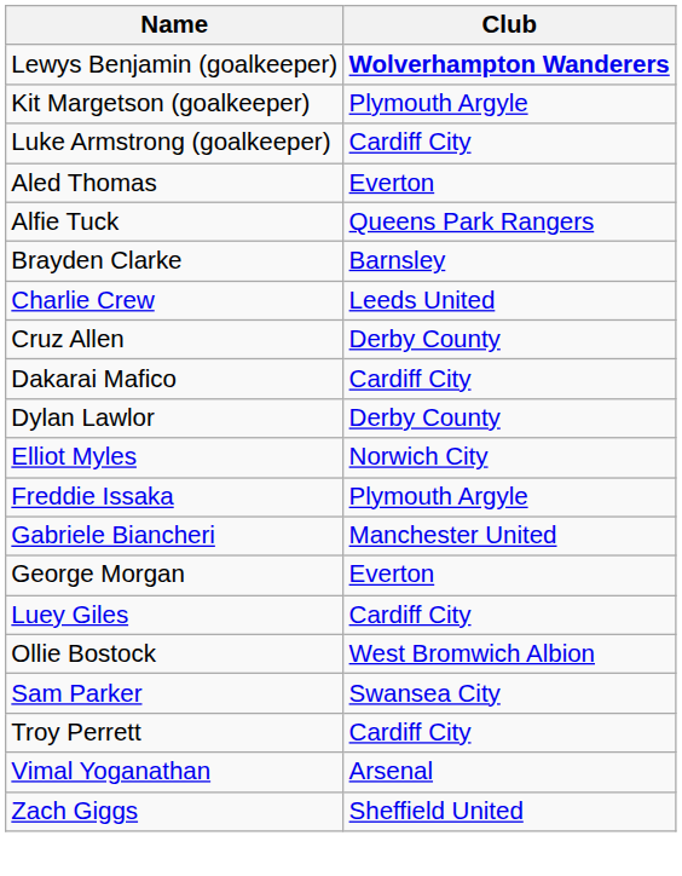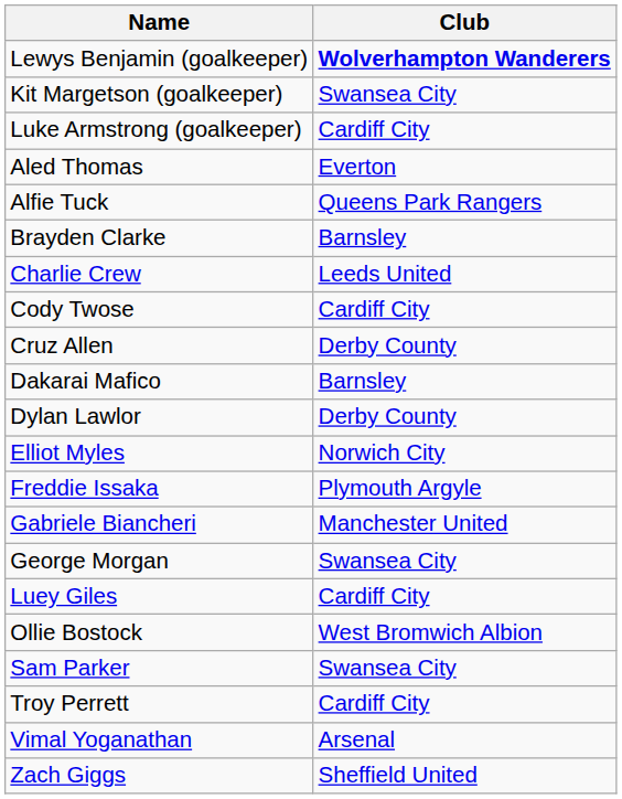 <table class="wikitable sortable">
 <tr>
 <th>Name</th>
 <th>Club</th>
 </tr>
 <tr>
 <td>Lewys Benjamin (goalkeeper)</td>
 <td><strong> <a href='#'>Wolverhampton Wanderers</a></strong></td>
 </tr>
 <tr>
 <td>Kit Margetson (goalkeeper)</td>
-<td> <a href='#'>Plymouth Argyle</a></td>
+<td> <a href='#'>Swansea City</a></td>
 </tr>
 <tr>
 <td>Luke Armstrong (goalkeeper)</td>
 <td> <a href='#'>Cardiff City</a></td>
 </tr>
 <tr>
 <td>Aled Thomas</td>
 <td>  <a href='#'>Everton</a></td>
 </tr>
 <tr>
 <td>Alfie Tuck</td>
 <td> <a href='#'>Queens Park Rangers</a></td>
 </tr>
 <tr>
 <td>Brayden Clarke</td>
 <td> <a href='#'>Barnsley</a></td>
 </tr>
 <tr>
 <td><a href='#'>Charlie Crew</a></td>
 <td>  <a href='#'>Leeds United</a></td>
 </tr>
 <tr>
+<td>Cody Twose</td>
+<td> <a href='#'>Cardiff City</a></td>
+</tr>
+<tr>
 <td>Cruz Allen</td>
 <td> <a href='#'>Derby County</a></td>
 </tr>
 <tr>
 <td>Dakarai Mafico</td>
-<td> <a href='#'>Cardiff City</a></td>
+<td> <a href='#'>Barnsley</a></td>
 </tr>
 <tr>
 <td>Dylan Lawlor</td>
 <td> <a href='#'>Derby County</a></td>
 </tr>
 <tr>
 <td><a href='#'>Elliot Myles</a></td>
 <td> <a href='#'>Norwich City</a></td>
 </tr>
 <tr>
 <td><a href='#'>Freddie Issaka</a></td>
 <td> <a href='#'>Plymouth Argyle</a></td>
 </tr>
 <tr>
 <td><a href='#'>Gabriele Biancheri</a></td>
 <td> <a href='#'>Manchester United</a></td>
 </tr>
 <tr>
 <td>George Morgan</td>
-<td> <a href='#'>Everton</a></td>
+<td> <a href='#'>Swansea City</a></td>
 </tr>
 <tr>
 <td><a href='#'>Luey Giles</a></td>
 <td> <a href='#'>Cardiff City</a></td>
 </tr>
 <tr>
 <td>Ollie Bostock</td>
 <td> <a href='#'>West Bromwich Albion</a></td>
 </tr>
 <tr>
 <td><a href='#'>Sam Parker</a></td>
 <td> <a href='#'>Swansea City</a></td>
 </tr>
 <tr>
 <td>Troy Perrett</td>
 <td> <a href='#'>Cardiff City</a></td>
 </tr>
 <tr>
 <td><a href='#'>Vimal Yoganathan</a></td>
 <td>  <a href='#'>Arsenal</a></td>
 </tr>
 <tr>
 <td><a href='#'>Zach Giggs</a></td>
 <td> <a href='#'>Sheffield United</a></td>
 </tr>
 </table>
